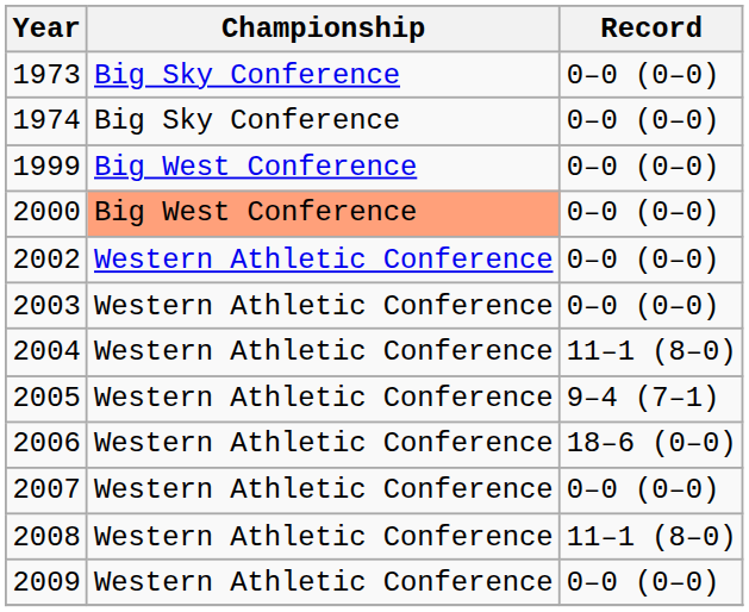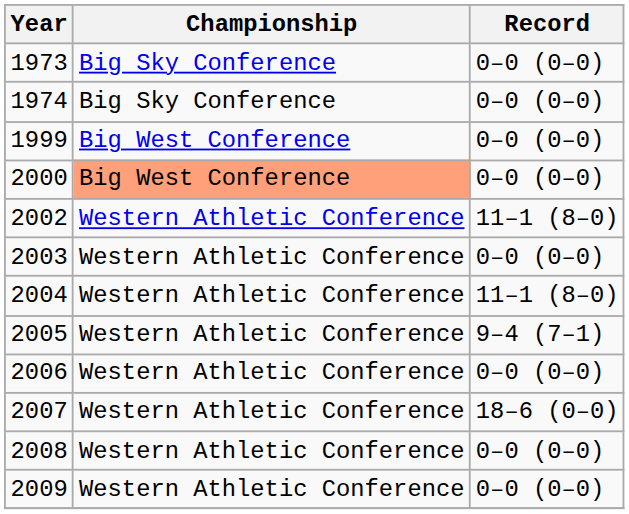 <table class="wikitable">
 <tr>
 <th>Year</th>
 <th>Championship</th>
 <th>Record</th>
 </tr>
 <tr>
 <td>1973</td>
 <td><a href='#'>Big Sky Conference</a></td>
 <td>0–0 (0–0)</td>
 </tr>
 <tr>
 <td>1974</td>
 <td>Big Sky Conference</td>
 <td>0–0 (0–0)</td>
 </tr>
 <tr>
 <td>1999</td>
 <td><a href='#'>Big West Conference</a></td>
 <td>0–0 (0–0)</td>
 </tr>
 <tr>
 <td>2000</td>
 <td style="background: lightsalmon;">Big West Conference</td>
 <td>0–0 (0–0)</td>
 </tr>
 <tr>
 <td>2002</td>
 <td><a href='#'>Western Athletic Conference</a></td>
-<td>0–0 (0–0)</td>
+<td>11–1 (8–0)</td>
 </tr>
 <tr>
 <td>2003</td>
 <td>Western Athletic Conference</td>
 <td>0–0 (0–0)</td>
 </tr>
 <tr>
 <td>2004</td>
 <td>Western Athletic Conference</td>
 <td>11–1 (8–0)</td>
 </tr>
 <tr>
 <td>2005</td>
 <td>Western Athletic Conference</td>
 <td>9–4 (7–1) </td>
 </tr>
 <tr>
 <td>2006</td>
 <td>Western Athletic Conference</td>
-<td>18–6 (0–0)</td>
+<td>0–0 (0–0)</td>
 </tr>
 <tr>
 <td>2007</td>
 <td>Western Athletic Conference</td>
-<td>0–0 (0–0)</td>
+<td>18–6 (0–0)</td>
 </tr>
 <tr>
 <td>2008</td>
 <td>Western Athletic Conference</td>
-<td>11–1 (8–0)</td>
+<td>0–0 (0–0)</td>
 </tr>
 <tr>
 <td>2009</td>
 <td>Western Athletic Conference</td>
 <td>0–0 (0–0)</td>
 </tr>
 <tr>
 </tr>
 </table>
